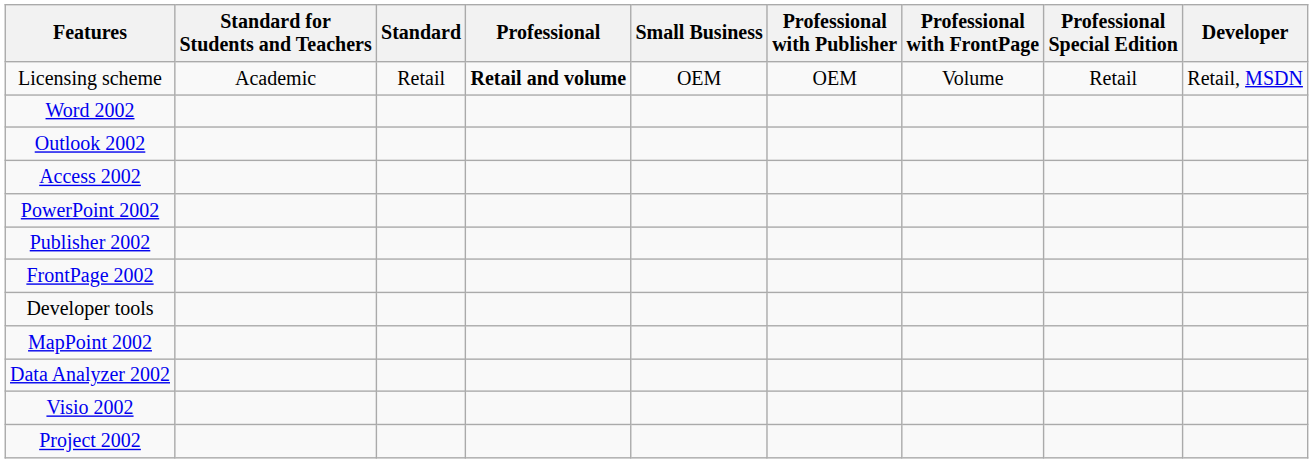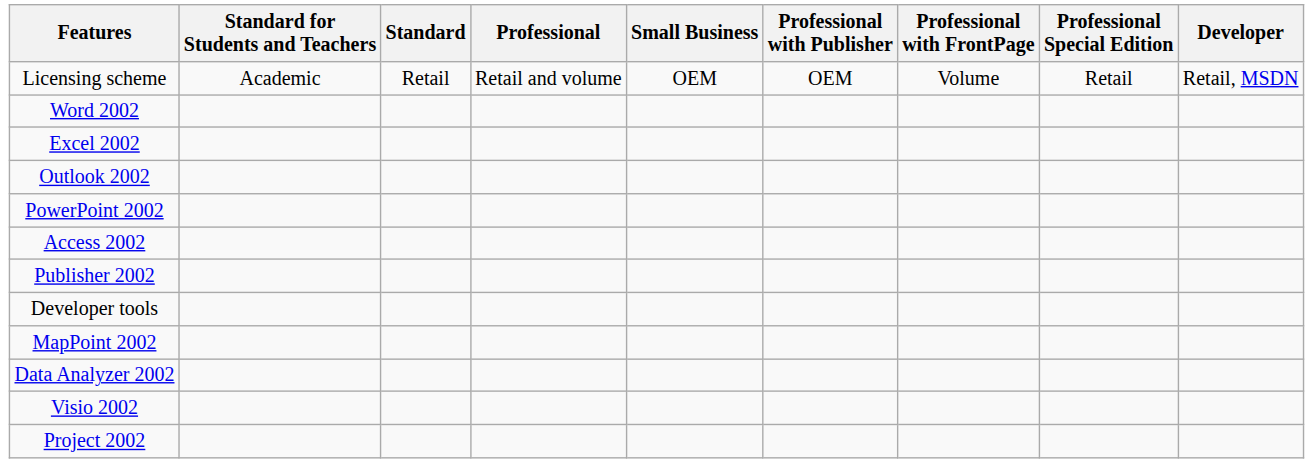 <table class="wikitable" style="font-size:90%; margin:auto; text-align:center">
 <tr>
 <th>Features</th>
 <th>Standard for<br>Students and Teachers</th>
 <th>Standard</th>
 <th>Professional</th>
 <th>Small Business</th>
 <th>Professional<br>with Publisher</th>
 <th>Professional<br>with FrontPage</th>
 <th>Professional<br>Special Edition</th>
 <th>Developer</th>
 </tr>
 <tr>
 <td>Licensing scheme</td>
 <td>Academic</td>
 <td>Retail</td>
-<td><strong>Retail and volume</strong></td>
+<td>Retail and volume</td>
 <td>OEM</td>
 <td>OEM</td>
 <td>Volume</td>
 <td>Retail</td>
 <td>Retail, <a href='#'>MSDN</a></td>
 </tr>
 <tr>
 <td><a href='#'>Word 2002</a></td>
 <td></td>
 <td></td>
 <td></td>
 <td></td>
 <td></td>
 <td></td>
 <td></td>
 <td></td>
 </tr>
 <tr>
+<td><a href='#'>Excel 2002</a></td>
+<td></td>
+<td></td>
+<td></td>
+<td></td>
+<td></td>
+<td></td>
+<td></td>
+<td></td>
+</tr>
+<tr>
 <td><a href='#'>Outlook 2002</a></td>
+<td></td>
+<td></td>
+<td></td>
+<td></td>
+<td></td>
+<td></td>
+<td></td>
+<td></td>
+</tr>
+<tr>
+<td><a href='#'>PowerPoint 2002</a></td>
 <td></td>
 <td></td>
 <td></td>
 <td></td>
 <td></td>
 <td></td>
 <td></td>
 <td></td>
 </tr>
 <tr |->
 <td><a href='#'>Access 2002</a></td>
 <td></td>
 <td></td>
 <td></td>
 <td></td>
 <td></td>
 <td></td>
 <td></td>
 <td></td>
 </tr>
 <tr>
-<td><a href='#'>PowerPoint 2002</a></td>
-<td></td>
-<td></td>
-<td></td>
-<td></td>
-<td></td>
-<td></td>
-<td></td>
-<td></td>
-</tr>
-<tr>
 <td><a href='#'>Publisher 2002</a></td>
-<td></td>
-<td></td>
-<td></td>
-<td></td>
-<td></td>
-<td></td>
-<td></td>
-<td></td>
-</tr>
-<tr>
-<td><a href='#'>FrontPage 2002</a></td>
 <td></td>
 <td></td>
 <td></td>
 <td></td>
 <td></td>
 <td></td>
 <td></td>
 <td></td>
 </tr>
 <tr>
 <td>Developer tools</td>
 <td></td>
 <td></td>
 <td></td>
 <td></td>
 <td></td>
 <td></td>
 <td></td>
 <td></td>
 </tr>
 <tr>
 <td><a href='#'>MapPoint 2002</a></td>
 <td></td>
 <td></td>
 <td></td>
 <td></td>
 <td></td>
 <td></td>
 <td></td>
 <td></td>
 </tr>
 <tr>
 <td><a href='#'>Data Analyzer 2002</a></td>
 <td></td>
 <td></td>
 <td></td>
 <td></td>
 <td></td>
 <td></td>
 <td></td>
 <td></td>
 </tr>
 <tr>
 <td><a href='#'>Visio 2002</a></td>
 <td></td>
 <td></td>
 <td></td>
 <td></td>
 <td></td>
 <td></td>
 <td></td>
 <td></td>
 </tr>
 <tr>
 <td><a href='#'>Project 2002</a></td>
 <td></td>
 <td></td>
 <td></td>
 <td></td>
 <td></td>
 <td></td>
 <td></td>
 <td></td>
 </tr>
 </table>
